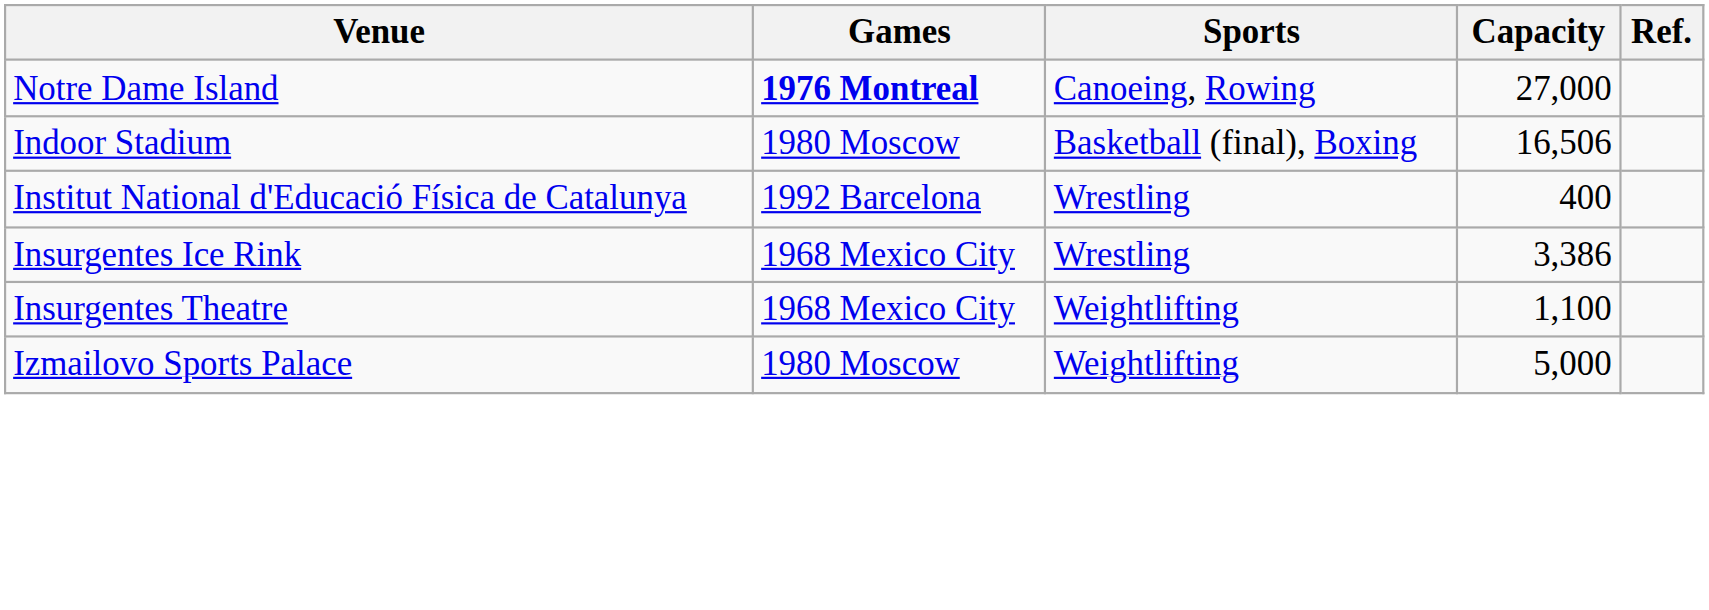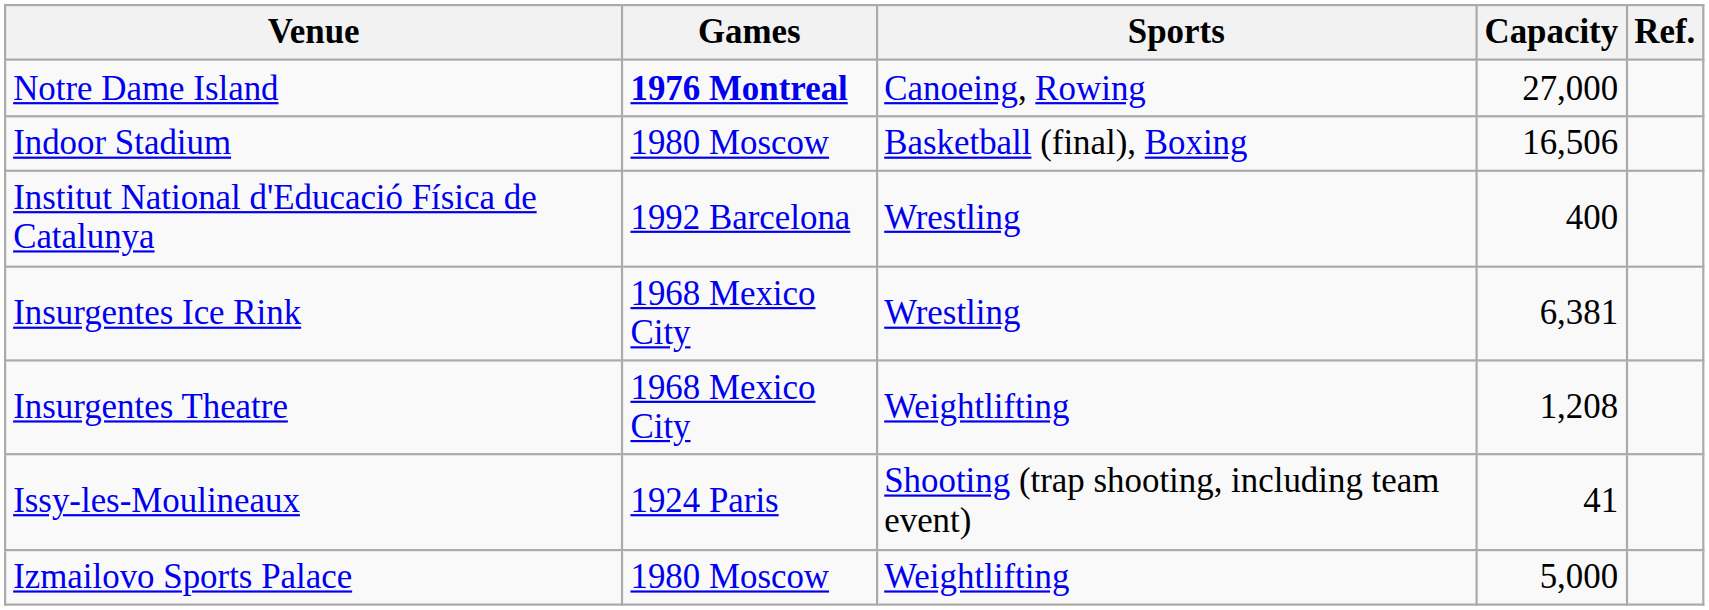 <table class="wikitable sortable" width=780px>
 <tr>
 <th>Venue</th>
 <th>Games</th>
 <th>Sports</th>
 <th>Capacity</th>
 <th>Ref.</th>
 </tr>
 <tr>
 <td><a href='#'>Notre Dame Island</a></td>
 <td><strong><a href='#'>1976 Montreal</a></strong></td>
 <td><a href='#'>Canoeing</a>, <a href='#'>Rowing</a></td>
 <td align="right">27,000</td>
 <td align=center></td>
 </tr>
 <tr>
 <td><a href='#'>Indoor Stadium</a></td>
 <td><a href='#'>1980 Moscow</a></td>
 <td><a href='#'>Basketball</a> (final), <a href='#'>Boxing</a></td>
 <td align="right">16,506</td>
 <td align=center></td>
 </tr>
 <tr>
 <td><a href='#'>Institut National d'Educació Física de Catalunya</a></td>
 <td><a href='#'>1992 Barcelona</a></td>
 <td><a href='#'>Wrestling</a></td>
 <td align="right">400</td>
 <td align=center></td>
 </tr>
 <tr>
 <td><a href='#'>Insurgentes Ice Rink</a></td>
 <td><a href='#'>1968 Mexico City</a></td>
 <td><a href='#'>Wrestling</a></td>
-<td align="right">3,386</td>
+<td align="right">6,381</td>
 <td align=center></td>
 </tr>
 <tr>
 <td><a href='#'>Insurgentes Theatre</a></td>
 <td><a href='#'>1968 Mexico City</a></td>
 <td><a href='#'>Weightlifting</a></td>
-<td align="right">1,100</td>
+<td align="right">1,208</td>
+<td align=center></td>
+</tr>
+<tr>
+<td><a href='#'>Issy-les-Moulineaux</a></td>
+<td><a href='#'>1924 Paris</a></td>
+<td><a href='#'>Shooting</a> (trap shooting, including team event)</td>
+<td align="right">41</td>
 <td align=center></td>
 </tr>
 <tr>
 <td><a href='#'>Izmailovo Sports Palace</a></td>
 <td><a href='#'>1980 Moscow</a></td>
 <td><a href='#'>Weightlifting</a></td>
 <td align="right">5,000</td>
 <td align=center></td>
 </tr>
 </table>
